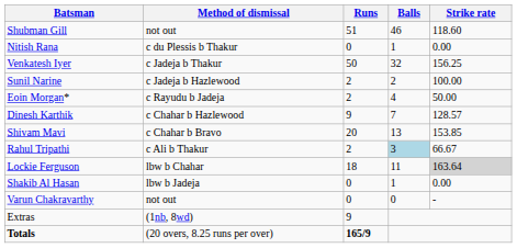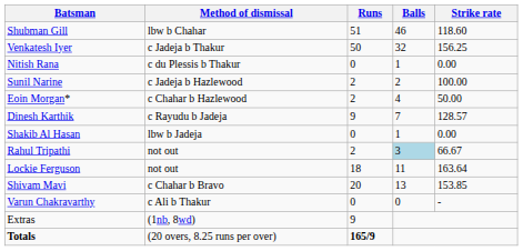 <table class=wikitable style="width: 60%;">
 <tr>
 <th><a href='#'>Batsman</a></th>
 <th><a href='#'>Method of dismissal</a></th>
 <th><a href='#'>Runs</a></th>
 <th><a href='#'>Balls</a></th>
 <th><a href='#'>Strike rate</a></th>
 </tr>
 <tr>
 <td><a href='#'>Shubman Gill</a></td>
-<td>not out</td>
+<td>lbw b Chahar</td>
 <td>51</td>
 <td>46</td>
 <td>118.60</td>
+</tr>
+<tr>
+<td><a href='#'>Venkatesh Iyer</a></td>
+<td>c Jadeja b Thakur</td>
+<td>50</td>
+<td>32</td>
+<td>156.25</td>
 </tr>
 <tr>
 <td><a href='#'>Nitish Rana</a></td>
 <td>c du Plessis b Thakur</td>
 <td>0</td>
 <td>1</td>
 <td>0.00</td>
-</tr>
-<tr>
-<td><a href='#'>Venkatesh Iyer</a></td>
-<td>c Jadeja b Thakur</td>
-<td>50</td>
-<td>32</td>
-<td>156.25</td>
 </tr>
 <tr>
 <td><a href='#'>Sunil Narine</a></td>
 <td>c Jadeja b Hazlewood</td>
 <td>2</td>
 <td>2</td>
 <td>100.00</td>
 </tr>
 <tr>
 <td><a href='#'>Eoin Morgan</a>*</td>
-<td>c Rayudu b Jadeja</td>
+<td>c Chahar b Hazlewood</td>
 <td>2</td>
 <td>4</td>
 <td>50.00</td>
 </tr>
 <tr>
 <td><a href='#'>Dinesh Karthik</a> </td>
-<td>c Chahar b Hazlewood</td>
+<td>c Rayudu b Jadeja</td>
 <td>9</td>
 <td>7</td>
 <td>128.57</td>
+</tr>
+<tr>
+<td><a href='#'>Shakib Al Hasan</a></td>
+<td>lbw b Jadeja</td>
+<td>0</td>
+<td>1</td>
+<td>0.00</td>
+</tr>
+<tr>
+<td><a href='#'>Rahul Tripathi</a></td>
+<td>not out</td>
+<td>2</td>
+<td style="background: lightblue;">3</td>
+<td>66.67</td>
+</tr>
+<tr>
+<td><a href='#'>Lockie Ferguson</a></td>
+<td>not out</td>
+<td>18</td>
+<td>11</td>
+<td>163.64</td>
 </tr>
 <tr>
 <td><a href='#'>Shivam Mavi</a></td>
 <td>c Chahar b Bravo</td>
 <td>20</td>
 <td>13</td>
 <td>153.85</td>
 </tr>
 <tr>
-<td><a href='#'>Rahul Tripathi</a></td>
+<td><a href='#'>Varun Chakravarthy</a></td>
 <td>c Ali b Thakur</td>
-<td>2</td>
-<td style="background: lightblue;">3</td>
-<td>66.67</td>
-</tr>
-<tr>
-<td><a href='#'>Lockie Ferguson</a></td>
-<td>lbw b Chahar</td>
-<td>18</td>
-<td>11</td>
-<td style="background: lightgrey;">163.64</td>
-</tr>
-<tr>
-<td><a href='#'>Shakib Al Hasan</a></td>
-<td>lbw b Jadeja</td>
-<td>0</td>
-<td>1</td>
-<td>0.00</td>
-</tr>
-<tr>
-<td><a href='#'>Varun Chakravarthy</a></td>
-<td>not out</td>
 <td>0</td>
 <td>0</td>
 <td>-</td>
 </tr>
 <tr>
 <td>Extras</td>
 <td>(1<a href='#'>nb</a>, 8<a href='#'>wd</a>)</td>
 <td>9</td>
 <td colspan="2"></td>
 </tr>
 <tr>
 <td><strong>Totals</strong></td>
 <td>(20 overs, 8.25 runs per over)</td>
 <td><strong>165/9</strong></td>
 <td colspan="2"></td>
 </tr>
 </table>
